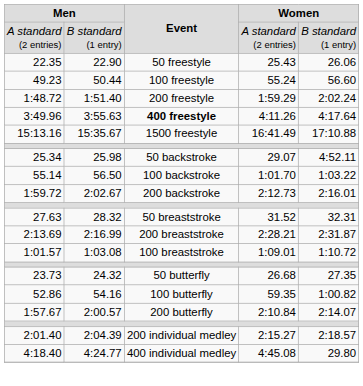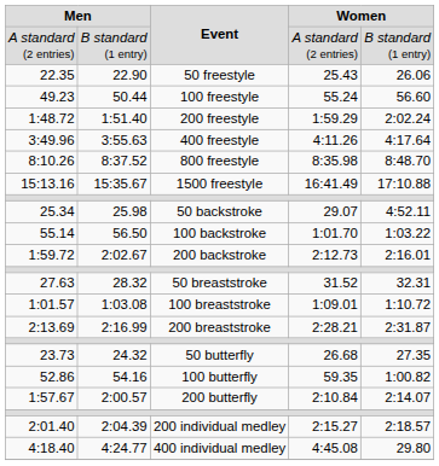 <table class="wikitable" style="text-align:right">
 <tr>
 <td colspan=2 align="center" bgcolor=#DDDDDD><strong>Men</strong></td>
 <td rowspan=2 align="center" bgcolor=#DDDDDD><strong>Event</strong></td>
 <td colspan=2  align="center" bgcolor=#DDDDDD><strong>Women</strong></td>
 </tr>
 <tr>
 <td bgcolor=#DDDDDD><em>A standard</em> <small><br>(2 entries)</small></td>
 <td bgcolor=#DDDDDD><em>B standard</em> <small><br>(1 entry)</small></td>
 <td bgcolor=#DDDDDD><em>A standard</em> <small><br>(2 entries)</small></td>
 <td bgcolor=#DDDDDD><em>B standard</em> <small><br>(1 entry)</small></td>
 </tr>
 <tr>
 <td>22.35</td>
 <td>22.90</td>
 <td align="center">50 freestyle</td>
 <td>25.43</td>
 <td>26.06</td>
 </tr>
 <tr>
 <td>49.23</td>
 <td>50.44</td>
 <td align="center">100 freestyle</td>
 <td>55.24</td>
 <td>56.60</td>
 </tr>
 <tr>
 <td>1:48.72</td>
 <td>1:51.40</td>
 <td align="center">200 freestyle</td>
 <td>1:59.29</td>
 <td>2:02.24</td>
 </tr>
 <tr>
 <td>3:49.96</td>
 <td>3:55.63</td>
-<td align="center"><strong>400 freestyle</strong></td>
+<td align="center">400 freestyle</td>
 <td>4:11.26</td>
 <td>4:17.64</td>
+</tr>
+<tr>
+<td>8:10.26</td>
+<td>8:37.52</td>
+<td align="center">800 freestyle</td>
+<td>8:35.98</td>
+<td>8:48.70</td>
 </tr>
 <tr>
 <td>15:13.16</td>
 <td>15:35.67</td>
 <td align="center">1500 freestyle</td>
 <td>16:41.49</td>
 <td>17:10.88</td>
 </tr>
 <tr bgcolor=#DDDDDD>
 <td colspan=5></td>
 </tr>
 <tr>
 <td>25.34</td>
 <td>25.98</td>
 <td align="center">50 backstroke</td>
 <td>29.07</td>
 <td>4:52.11</td>
 </tr>
 <tr>
 <td>55.14</td>
 <td>56.50</td>
 <td align="center">100 backstroke</td>
 <td>1:01.70</td>
 <td>1:03.22</td>
 </tr>
 <tr>
 <td>1:59.72</td>
 <td>2:02.67</td>
 <td align="center">200 backstroke</td>
 <td>2:12.73</td>
 <td>2:16.01</td>
 </tr>
 <tr bgcolor=#DDDDDD>
 <td colspan=5></td>
 </tr>
 <tr>
 <td>27.63</td>
 <td>28.32</td>
 <td align="center">50 breaststroke</td>
 <td>31.52</td>
 <td>32.31</td>
 </tr>
 <tr>
+<td>1:01.57</td>
+<td>1:03.08</td>
+<td align="center">100 breaststroke</td>
+<td>1:09.01</td>
+<td>1:10.72</td>
+</tr>
+<tr>
 <td>2:13.69</td>
 <td>2:16.99</td>
 <td align="center">200 breaststroke</td>
 <td>2:28.21</td>
 <td>2:31.87</td>
-</tr>
-<tr>
-<td>1:01.57</td>
-<td>1:03.08</td>
-<td align="center">100 breaststroke</td>
-<td>1:09.01</td>
-<td>1:10.72</td>
 </tr>
 <tr bgcolor=#DDDDDD>
 <td colspan=5></td>
 </tr>
 <tr>
 <td>23.73</td>
 <td>24.32</td>
 <td align="center">50 butterfly</td>
 <td>26.68</td>
 <td>27.35</td>
 </tr>
 <tr>
 <td>52.86</td>
 <td>54.16</td>
 <td align="center">100 butterfly</td>
 <td>59.35</td>
 <td>1:00.82</td>
 </tr>
 <tr>
 <td>1:57.67</td>
 <td>2:00.57</td>
 <td align="center">200 butterfly</td>
 <td>2:10.84</td>
 <td>2:14.07</td>
 </tr>
 <tr bgcolor=#DDDDDD>
 <td colspan=5></td>
 </tr>
 <tr>
 <td>2:01.40</td>
 <td>2:04.39</td>
 <td align="center">200 individual medley</td>
 <td>2:15.27</td>
 <td>2:18.57</td>
 </tr>
 <tr>
 <td>4:18.40</td>
 <td>4:24.77</td>
 <td align="center">400 individual medley</td>
 <td>4:45.08</td>
 <td>29.80</td>
 </tr>
 <tr>
 </tr>
 </table>
